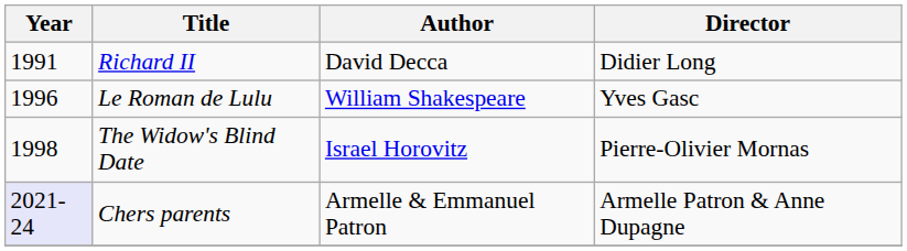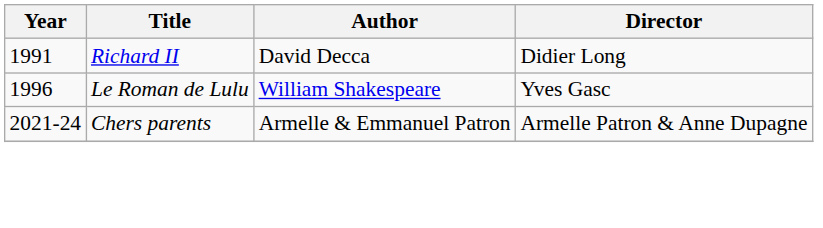 <table class="wikitable">
 <tr>
 <th>Year</th>
 <th>Title</th>
 <th>Author</th>
 <th>Director</th>
 </tr>
 <tr>
 <td>1991</td>
 <td><em><a href='#'>Richard II</a></em></td>
 <td>David Decca</td>
 <td>Didier Long</td>
 </tr>
 <tr>
 <td>1996</td>
 <td><em>Le Roman de Lulu</em></td>
 <td><a href='#'>William Shakespeare</a></td>
 <td>Yves Gasc</td>
 </tr>
 <tr>
-<td>1998</td>
-<td><em>The Widow's Blind Date</em></td>
-<td><a href='#'>Israel Horovitz</a></td>
-<td>Pierre-Olivier Mornas</td>
-</tr>
-<tr>
-<td style="background: lavender;">2021-24</td>
+<td>2021-24</td>
 <td><em>Chers parents</em></td>
 <td>Armelle & Emmanuel Patron</td>
 <td>Armelle Patron & Anne Dupagne</td>
 </tr>
 <tr>
 </tr>
 </table>
